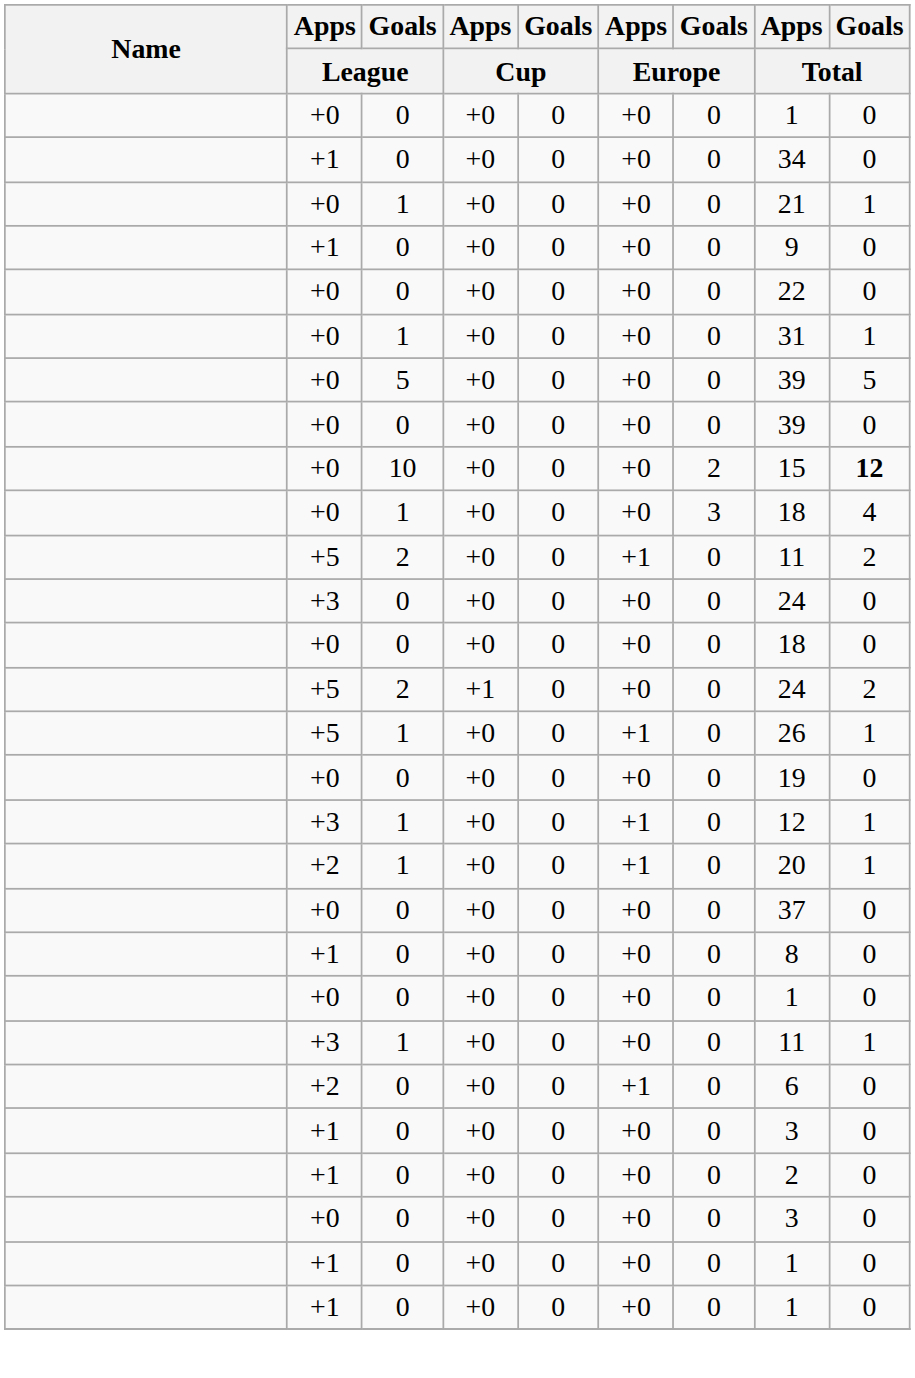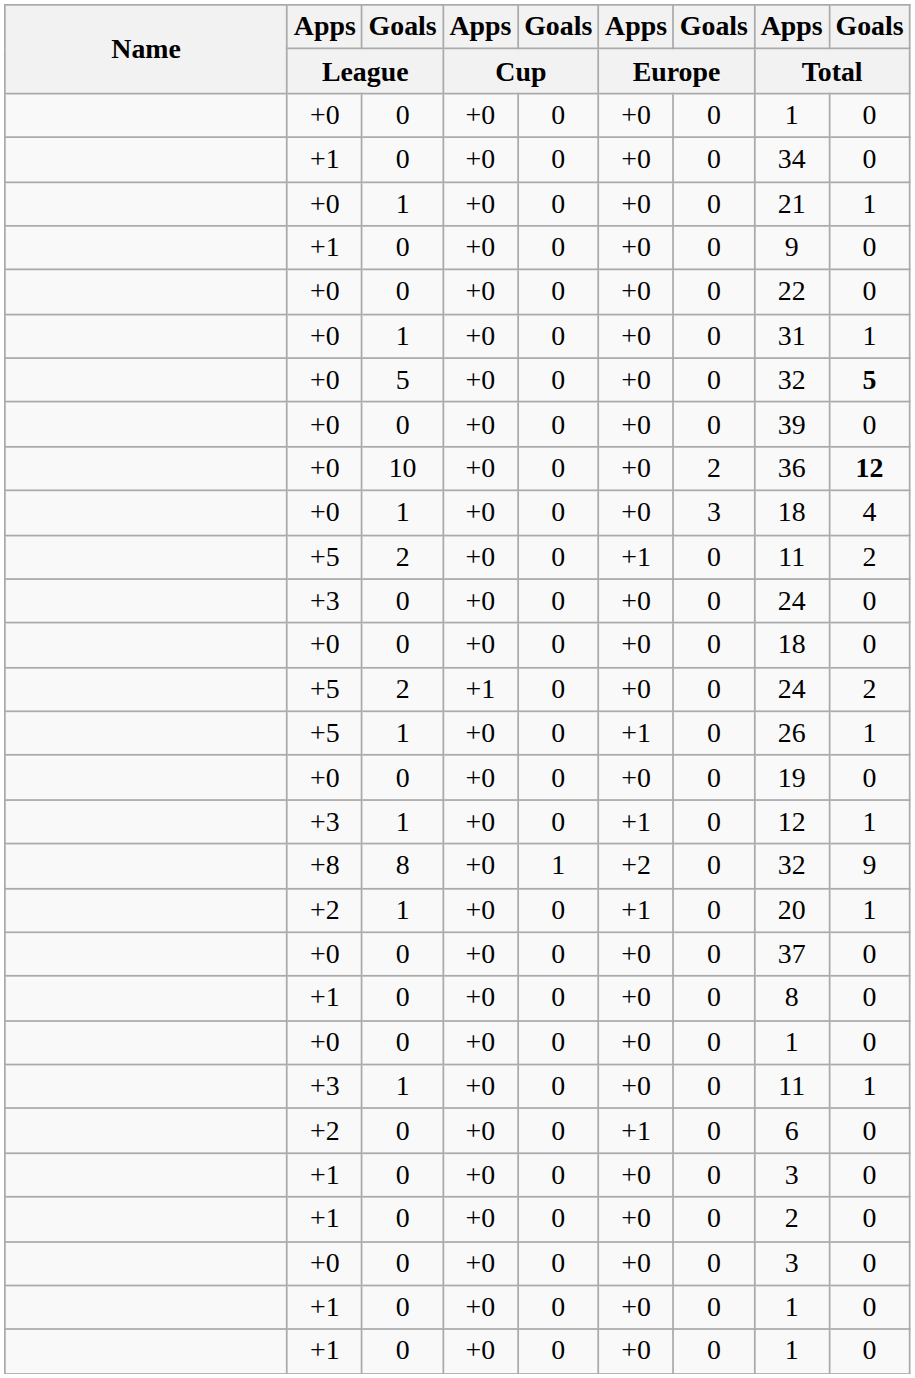 <table class="wikitable sortable" style="text-align:center">
 <tr>
 <th rowspan="2" width="155">Name</th>
 <th>Apps</th>
 <th>Goals</th>
 <th>Apps</th>
 <th>Goals</th>
 <th>Apps</th>
 <th>Goals</th>
 <th>Apps</th>
 <th>Goals</th>
 </tr>
 <tr class="unsortable">
 <th colspan="2" width="55">League</th>
 <th colspan="2" width="55">Cup</th>
 <th colspan="2" width="55">Europe</th>
 <th colspan="2" width="55">Total</th>
 </tr>
 <tr>
 <td align="left"> </td>
 <td>+0</td>
 <td>0</td>
 <td>+0</td>
 <td>0</td>
 <td>+0</td>
 <td>0</td>
 <td>1</td>
 <td>0</td>
 </tr>
 <tr>
 <td align="left"> </td>
 <td>+1</td>
 <td>0</td>
 <td>+0</td>
 <td>0</td>
 <td>+0</td>
 <td>0</td>
 <td>34</td>
 <td>0</td>
 </tr>
 <tr>
 <td align="left"> </td>
 <td>+0</td>
 <td>1</td>
 <td>+0</td>
 <td>0</td>
 <td>+0</td>
 <td>0</td>
 <td>21</td>
 <td>1</td>
 </tr>
 <tr>
 <td align="left"> </td>
 <td>+1</td>
 <td>0</td>
 <td>+0</td>
 <td>0</td>
 <td>+0</td>
 <td>0</td>
 <td>9</td>
 <td>0</td>
 </tr>
 <tr>
 <td align="left"> </td>
 <td>+0</td>
 <td>0</td>
 <td>+0</td>
 <td>0</td>
 <td>+0</td>
 <td>0</td>
 <td>22</td>
 <td>0</td>
 </tr>
 <tr>
 <td align="left"> </td>
 <td>+0</td>
 <td>1</td>
 <td>+0</td>
 <td>0</td>
 <td>+0</td>
 <td>0</td>
 <td>31</td>
 <td>1</td>
 </tr>
 <tr>
 <td align="left"> </td>
 <td>+0</td>
 <td>5</td>
 <td>+0</td>
 <td>0</td>
 <td>+0</td>
 <td>0</td>
-<td>39</td>
-<td>5</td>
+<td>32</td>
+<td><strong>5</strong></td>
 </tr>
 <tr>
 <td align="left"> </td>
 <td>+0</td>
 <td>0</td>
 <td>+0</td>
 <td>0</td>
 <td>+0</td>
 <td>0</td>
 <td>39</td>
 <td>0</td>
 </tr>
 <tr>
 <td align="left"> </td>
 <td>+0</td>
 <td>10</td>
 <td>+0</td>
 <td>0</td>
 <td>+0</td>
 <td>2</td>
-<td>15</td>
+<td>36</td>
 <td><strong>12</strong></td>
 </tr>
 <tr>
 <td align="left"> </td>
 <td>+0</td>
 <td>1</td>
 <td>+0</td>
 <td>0</td>
 <td>+0</td>
 <td>3</td>
 <td>18</td>
 <td>4</td>
 </tr>
 <tr>
 <td align="left"> </td>
 <td>+5</td>
 <td>2</td>
 <td>+0</td>
 <td>0</td>
 <td>+1</td>
 <td>0</td>
 <td>11</td>
 <td>2</td>
 </tr>
 <tr>
 <td align="left"> </td>
 <td>+3</td>
 <td>0</td>
 <td>+0</td>
 <td>0</td>
 <td>+0</td>
 <td>0</td>
 <td>24</td>
 <td>0</td>
 </tr>
 <tr>
 <td align="left"> </td>
 <td>+0</td>
 <td>0</td>
 <td>+0</td>
 <td>0</td>
 <td>+0</td>
 <td>0</td>
 <td>18</td>
 <td>0</td>
 </tr>
 <tr>
 <td align="left"> </td>
 <td>+5</td>
 <td>2</td>
 <td>+1</td>
 <td>0</td>
 <td>+0</td>
 <td>0</td>
 <td>24</td>
 <td>2</td>
 </tr>
 <tr>
 <td align="left"> </td>
 <td>+5</td>
 <td>1</td>
 <td>+0</td>
 <td>0</td>
 <td>+1</td>
 <td>0</td>
 <td>26</td>
 <td>1</td>
 </tr>
 <tr>
 <td align="left"> </td>
 <td>+0</td>
 <td>0</td>
 <td>+0</td>
 <td>0</td>
 <td>+0</td>
 <td>0</td>
 <td>19</td>
 <td>0</td>
 </tr>
 <tr>
 <td align="left"> </td>
 <td>+3</td>
 <td>1</td>
 <td>+0</td>
 <td>0</td>
 <td>+1</td>
 <td>0</td>
 <td>12</td>
 <td>1</td>
+</tr>
+<tr>
+<td align="left"> </td>
+<td>+8</td>
+<td>8</td>
+<td>+0</td>
+<td>1</td>
+<td>+2</td>
+<td>0</td>
+<td>32</td>
+<td>9</td>
 </tr>
 <tr>
 <td align="left"> </td>
 <td>+2</td>
 <td>1</td>
 <td>+0</td>
 <td>0</td>
 <td>+1</td>
 <td>0</td>
 <td>20</td>
 <td>1</td>
 </tr>
 <tr>
 <td align="left"> </td>
 <td>+0</td>
 <td>0</td>
 <td>+0</td>
 <td>0</td>
 <td>+0</td>
 <td>0</td>
 <td>37</td>
 <td>0</td>
 </tr>
 <tr>
 <td align="left"> </td>
 <td>+1</td>
 <td>0</td>
 <td>+0</td>
 <td>0</td>
 <td>+0</td>
 <td>0</td>
 <td>8</td>
 <td>0</td>
 </tr>
 <tr>
 <td align="left"> </td>
 <td>+0</td>
 <td>0</td>
 <td>+0</td>
 <td>0</td>
 <td>+0</td>
 <td>0</td>
 <td>1</td>
 <td>0</td>
 </tr>
 <tr>
 <td align="left"> </td>
 <td>+3</td>
 <td>1</td>
 <td>+0</td>
 <td>0</td>
 <td>+0</td>
 <td>0</td>
 <td>11</td>
 <td>1</td>
 </tr>
 <tr>
 <td align="left"> </td>
 <td>+2</td>
 <td>0</td>
 <td>+0</td>
 <td>0</td>
 <td>+1</td>
 <td>0</td>
 <td>6</td>
 <td>0</td>
 </tr>
 <tr>
 <td align="left"> </td>
 <td>+1</td>
 <td>0</td>
 <td>+0</td>
 <td>0</td>
 <td>+0</td>
 <td>0</td>
 <td>3</td>
 <td>0</td>
 </tr>
 <tr>
 <td align="left"> </td>
 <td>+1</td>
 <td>0</td>
 <td>+0</td>
 <td>0</td>
 <td>+0</td>
 <td>0</td>
 <td>2</td>
 <td>0</td>
 </tr>
 <tr>
 <td align="left"> </td>
 <td>+0</td>
 <td>0</td>
 <td>+0</td>
 <td>0</td>
 <td>+0</td>
 <td>0</td>
 <td>3</td>
 <td>0</td>
 </tr>
 <tr>
 <td align="left"> </td>
 <td>+1</td>
 <td>0</td>
 <td>+0</td>
 <td>0</td>
 <td>+0</td>
 <td>0</td>
 <td>1</td>
 <td>0</td>
 </tr>
 <tr>
 <td align="left"> </td>
 <td>+1</td>
 <td>0</td>
 <td>+0</td>
 <td>0</td>
 <td>+0</td>
 <td>0</td>
 <td>1</td>
 <td>0</td>
 </tr>
 <tr>
 </tr>
 </table>
